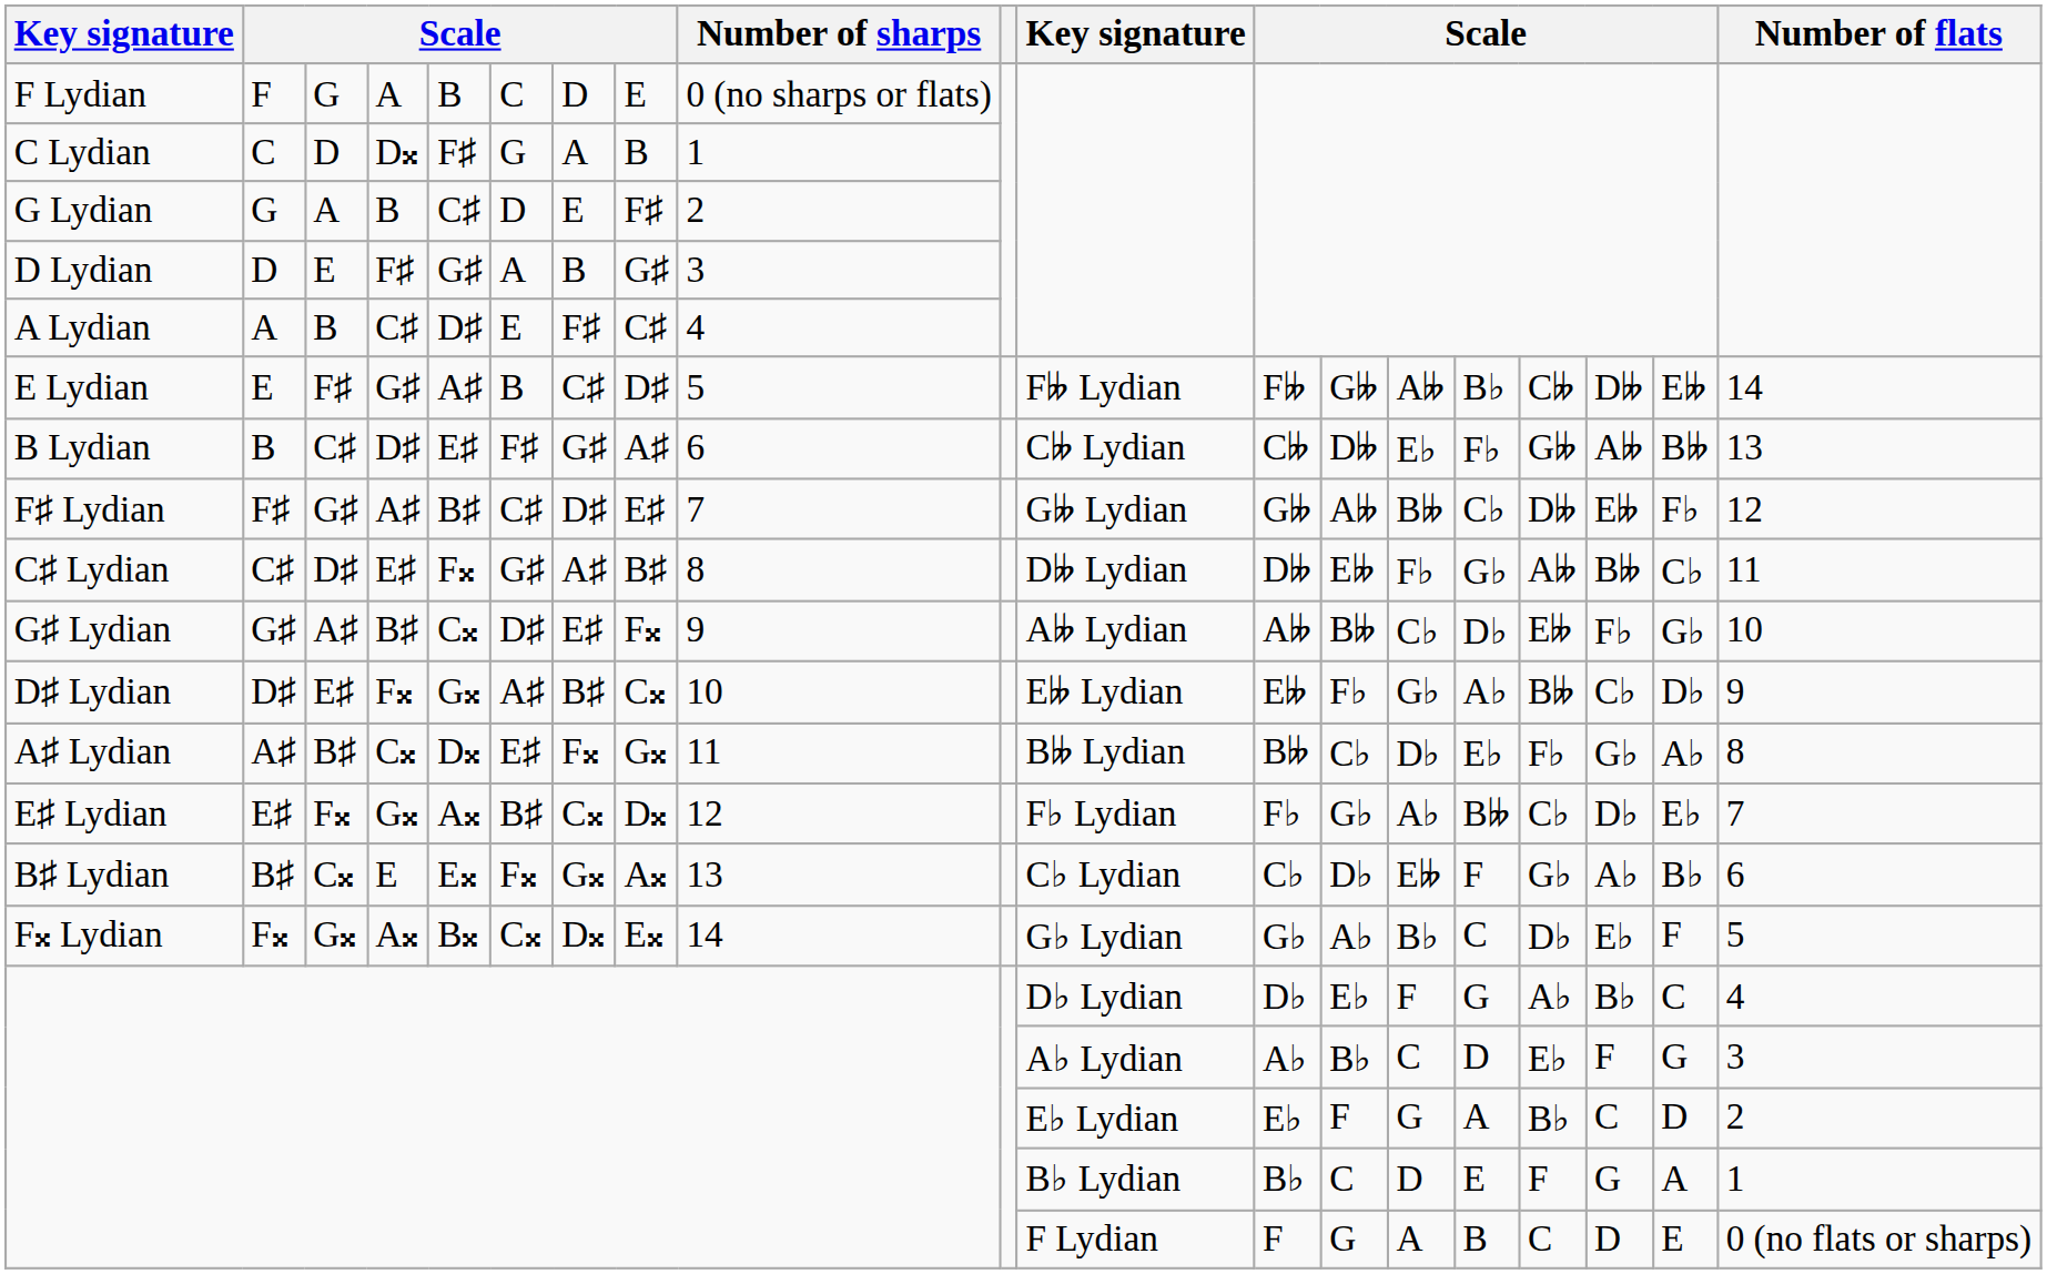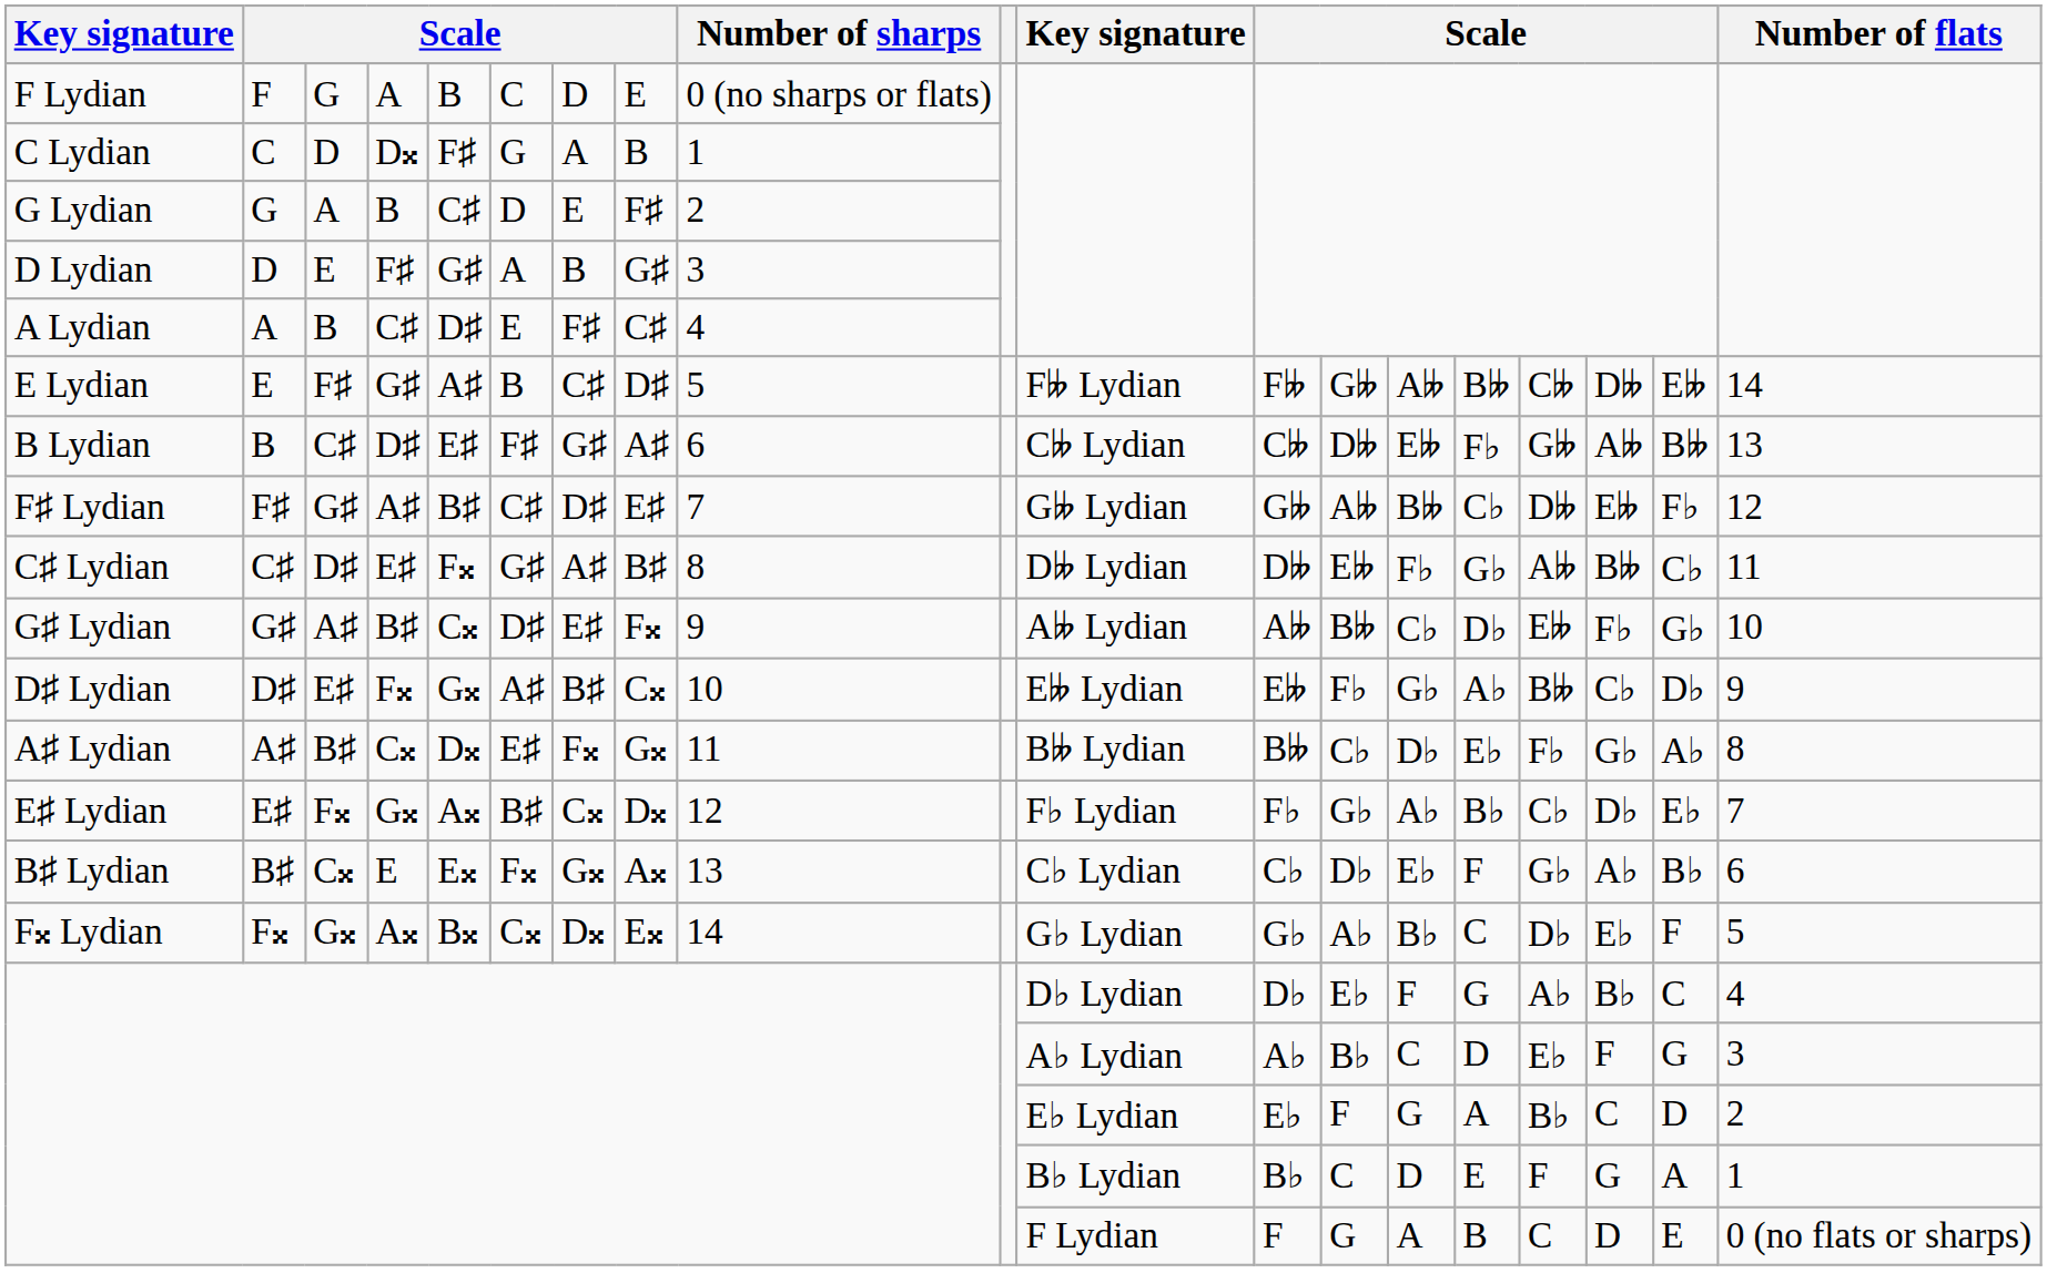 <table class="wikitable">
 <tr>
 <th><a href='#'>Key signature</a></th>
 <th colspan="7"><a href='#'>Scale</a></th>
 <th>Number of <a href='#'>sharps</a></th>
 <th></th>
 <th>Key signature</th>
 <th colspan="7">Scale</th>
 <th>Number of <a href='#'>flats</a></th>
 </tr>
 <tr>
 <td>F Lydian</td>
 <td>F</td>
 <td>G</td>
 <td>A</td>
 <td>B</td>
 <td>C</td>
 <td>D</td>
 <td>E</td>
 <td>0 (no sharps or flats)</td>
 <td rowspan="5"></td>
 <td rowspan="5"></td>
 <td rowspan="5" colspan="7"></td>
 </tr>
 <tr>
 <td>C Lydian</td>
 <td>C</td>
 <td>D</td>
 <td>D𝄪</td>
 <td>F♯</td>
 <td>G</td>
 <td>A</td>
 <td>B</td>
 <td>1</td>
 </tr>
 <tr>
 <td>G Lydian</td>
 <td>G</td>
 <td>A</td>
 <td>B</td>
 <td>C♯</td>
 <td>D</td>
 <td>E</td>
 <td>F♯</td>
 <td>2</td>
 </tr>
 <tr>
 <td>D Lydian</td>
 <td>D</td>
 <td>E</td>
 <td>F♯</td>
 <td>G♯</td>
 <td>A</td>
 <td>B</td>
 <td>G♯</td>
 <td>3</td>
 </tr>
 <tr>
 <td>A Lydian</td>
 <td>A</td>
 <td>B</td>
 <td>C♯</td>
 <td>D♯</td>
 <td>E</td>
 <td>F♯</td>
 <td>C♯</td>
 <td>4</td>
 </tr>
 <tr>
 <td>E Lydian</td>
 <td>E</td>
 <td>F♯</td>
 <td>G♯</td>
 <td>A♯</td>
 <td>B</td>
 <td>C♯</td>
 <td>D♯</td>
 <td>5</td>
 <td></td>
 <td>F𝄫 Lydian</td>
 <td>F𝄫</td>
 <td>G𝄫</td>
 <td>A𝄫</td>
-<td>B♭</td>
+<td>B𝄫</td>
 <td>C𝄫</td>
 <td>D𝄫</td>
 <td>E𝄫</td>
 <td>14</td>
 </tr>
 <tr>
 <td>B Lydian</td>
 <td>B</td>
 <td>C♯</td>
 <td>D♯</td>
 <td>E♯</td>
 <td>F♯</td>
 <td>G♯</td>
 <td>A♯</td>
 <td>6</td>
 <td></td>
 <td>C𝄫 Lydian</td>
 <td>C𝄫</td>
 <td>D𝄫</td>
-<td>E♭</td>
+<td>E𝄫</td>
 <td>F♭</td>
 <td>G𝄫</td>
 <td>A𝄫</td>
 <td>B𝄫</td>
 <td>13</td>
 </tr>
 <tr>
 <td>F♯ Lydian</td>
 <td>F♯</td>
 <td>G♯</td>
 <td>A♯</td>
 <td>B♯</td>
 <td>C♯</td>
 <td>D♯</td>
 <td>E♯</td>
 <td>7</td>
 <td></td>
 <td>G𝄫 Lydian</td>
 <td>G𝄫</td>
 <td>A𝄫</td>
 <td>B𝄫</td>
 <td>C♭</td>
 <td>D𝄫</td>
 <td>E𝄫</td>
 <td>F♭</td>
 <td>12</td>
 </tr>
 <tr>
 <td>C♯ Lydian</td>
 <td>C♯</td>
 <td>D♯</td>
 <td>E♯</td>
 <td>F𝄪</td>
 <td>G♯</td>
 <td>A♯</td>
 <td>B♯</td>
 <td>8</td>
 <td></td>
 <td>D𝄫 Lydian</td>
 <td>D𝄫</td>
 <td>E𝄫</td>
 <td>F♭</td>
 <td>G♭</td>
 <td>A𝄫</td>
 <td>B𝄫</td>
 <td>C♭</td>
 <td>11</td>
 </tr>
 <tr>
 <td>G♯ Lydian</td>
 <td>G♯</td>
 <td>A♯</td>
 <td>B♯</td>
 <td>C𝄪</td>
 <td>D♯</td>
 <td>E♯</td>
 <td>F𝄪</td>
 <td>9</td>
 <td></td>
 <td>A𝄫 Lydian</td>
 <td>A𝄫</td>
 <td>B𝄫</td>
 <td>C♭</td>
 <td>D♭</td>
 <td>E𝄫</td>
 <td>F♭</td>
 <td>G♭</td>
 <td>10</td>
 </tr>
 <tr>
 <td>D♯ Lydian</td>
 <td>D♯</td>
 <td>E♯</td>
 <td>F𝄪</td>
 <td>G𝄪</td>
 <td>A♯</td>
 <td>B♯</td>
 <td>C𝄪</td>
 <td>10</td>
 <td></td>
 <td>E𝄫 Lydian</td>
 <td>E𝄫</td>
 <td>F♭</td>
 <td>G♭</td>
 <td>A♭</td>
 <td>B𝄫</td>
 <td>C♭</td>
 <td>D♭</td>
 <td>9</td>
 </tr>
 <tr>
 <td>A♯ Lydian</td>
 <td>A♯</td>
 <td>B♯</td>
 <td>C𝄪</td>
 <td>D𝄪</td>
 <td>E♯</td>
 <td>F𝄪</td>
 <td>G𝄪</td>
 <td>11</td>
 <td></td>
 <td>B𝄫 Lydian</td>
 <td>B𝄫</td>
 <td>C♭</td>
 <td>D♭</td>
 <td>E♭</td>
 <td>F♭</td>
 <td>G♭</td>
 <td>A♭</td>
 <td>8</td>
 </tr>
 <tr>
 <td>E♯ Lydian</td>
 <td>E♯</td>
 <td>F𝄪</td>
 <td>G𝄪</td>
 <td>A𝄪</td>
 <td>B♯</td>
 <td>C𝄪</td>
 <td>D𝄪</td>
 <td>12</td>
 <td></td>
 <td>F♭ Lydian</td>
 <td>F♭</td>
 <td>G♭</td>
 <td>A♭</td>
-<td>B𝄫</td>
+<td>B♭</td>
 <td>C♭</td>
 <td>D♭</td>
 <td>E♭</td>
 <td>7</td>
 </tr>
 <tr>
 <td>B♯ Lydian</td>
 <td>B♯</td>
 <td>C𝄪</td>
 <td>E</td>
 <td>E𝄪</td>
 <td>F𝄪</td>
 <td>G𝄪</td>
 <td>A𝄪</td>
 <td>13</td>
 <td></td>
 <td>C♭ Lydian</td>
 <td>C♭</td>
 <td>D♭</td>
-<td>E𝄫</td>
+<td>E♭</td>
 <td>F</td>
 <td>G♭</td>
 <td>A♭</td>
 <td>B♭</td>
 <td>6</td>
 </tr>
 <tr>
 <td>F𝄪 Lydian</td>
 <td>F𝄪</td>
 <td>G𝄪</td>
 <td>A𝄪</td>
 <td>B𝄪</td>
 <td>C𝄪</td>
 <td>D𝄪</td>
 <td>E𝄪</td>
 <td>14</td>
 <td></td>
 <td>G♭ Lydian</td>
 <td>G♭</td>
 <td>A♭</td>
 <td>B♭</td>
 <td>C</td>
 <td>D♭</td>
 <td>E♭</td>
 <td>F</td>
 <td>5</td>
 </tr>
 <tr>
 <td colspan="9" rowspan="5"></td>
 <td rowspan="5"></td>
 <td>D♭ Lydian</td>
 <td>D♭</td>
 <td>E♭</td>
 <td>F</td>
 <td>G</td>
 <td>A♭</td>
 <td>B♭</td>
 <td>C</td>
 <td>4</td>
 </tr>
 <tr>
 <td>A♭ Lydian</td>
 <td>A♭</td>
 <td>B♭</td>
 <td>C</td>
 <td>D</td>
 <td>E♭</td>
 <td>F</td>
 <td>G</td>
 <td>3</td>
 </tr>
 <tr>
 <td>E♭ Lydian</td>
 <td>E♭</td>
 <td>F</td>
 <td>G</td>
 <td>A</td>
 <td>B♭</td>
 <td>C</td>
 <td>D</td>
 <td>2</td>
 </tr>
 <tr>
 <td>B♭ Lydian</td>
 <td>B♭</td>
 <td>C</td>
 <td>D</td>
 <td>E</td>
 <td>F</td>
 <td>G</td>
 <td>A</td>
 <td>1</td>
 </tr>
 <tr>
 <td>F Lydian</td>
 <td>F</td>
 <td>G</td>
 <td>A</td>
 <td>B</td>
 <td>C</td>
 <td>D</td>
 <td>E</td>
 <td>0  (no flats or sharps)</td>
 </tr>
 </table>
